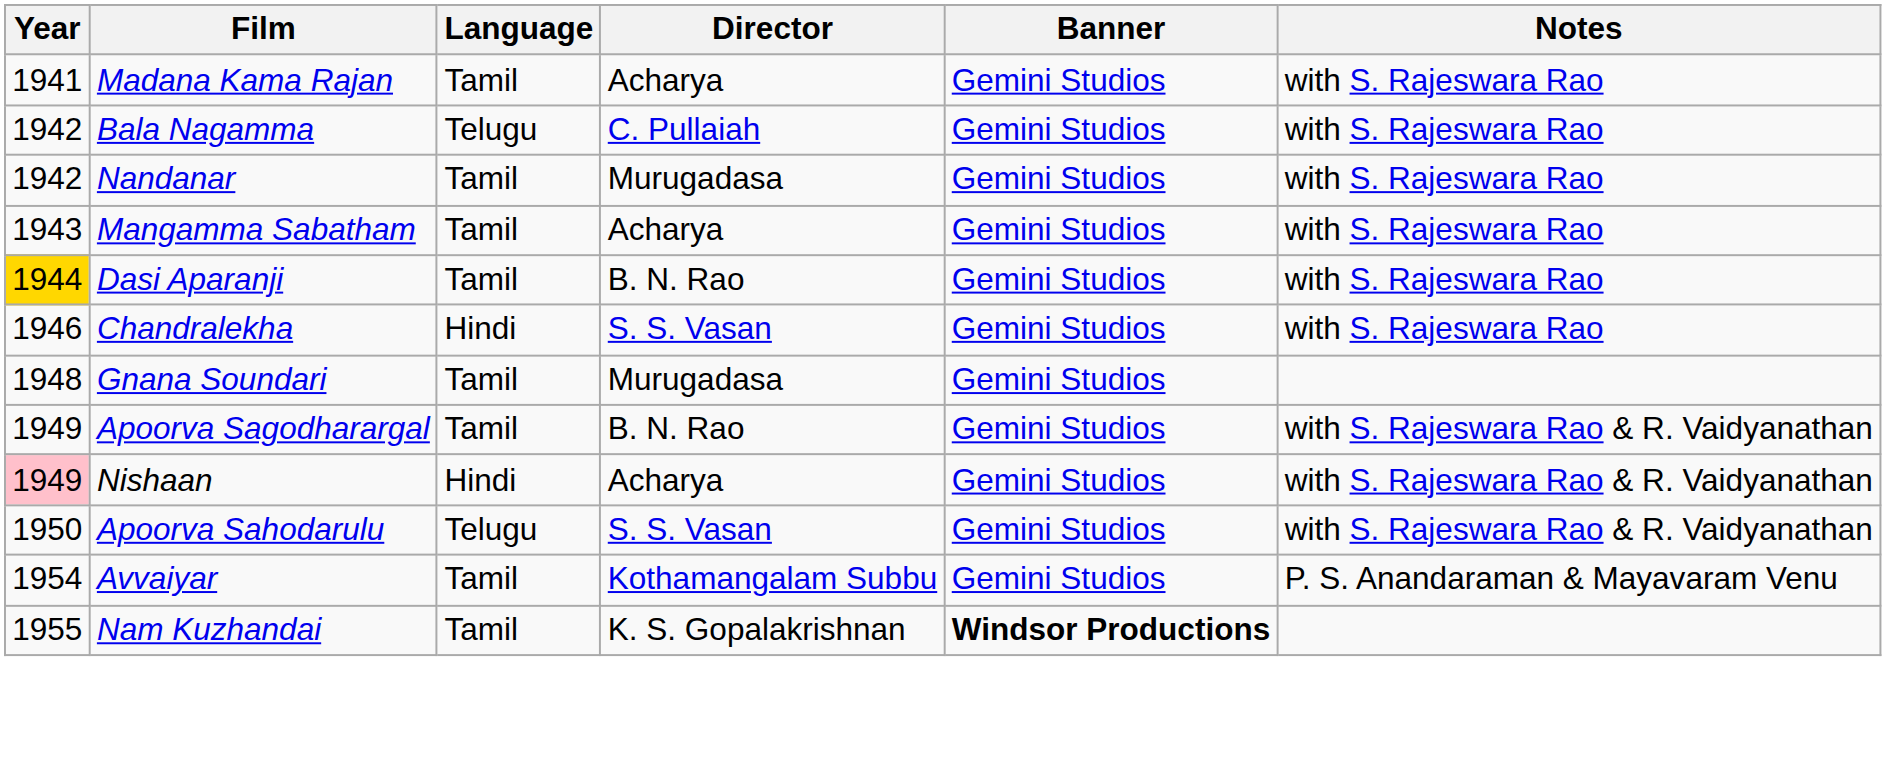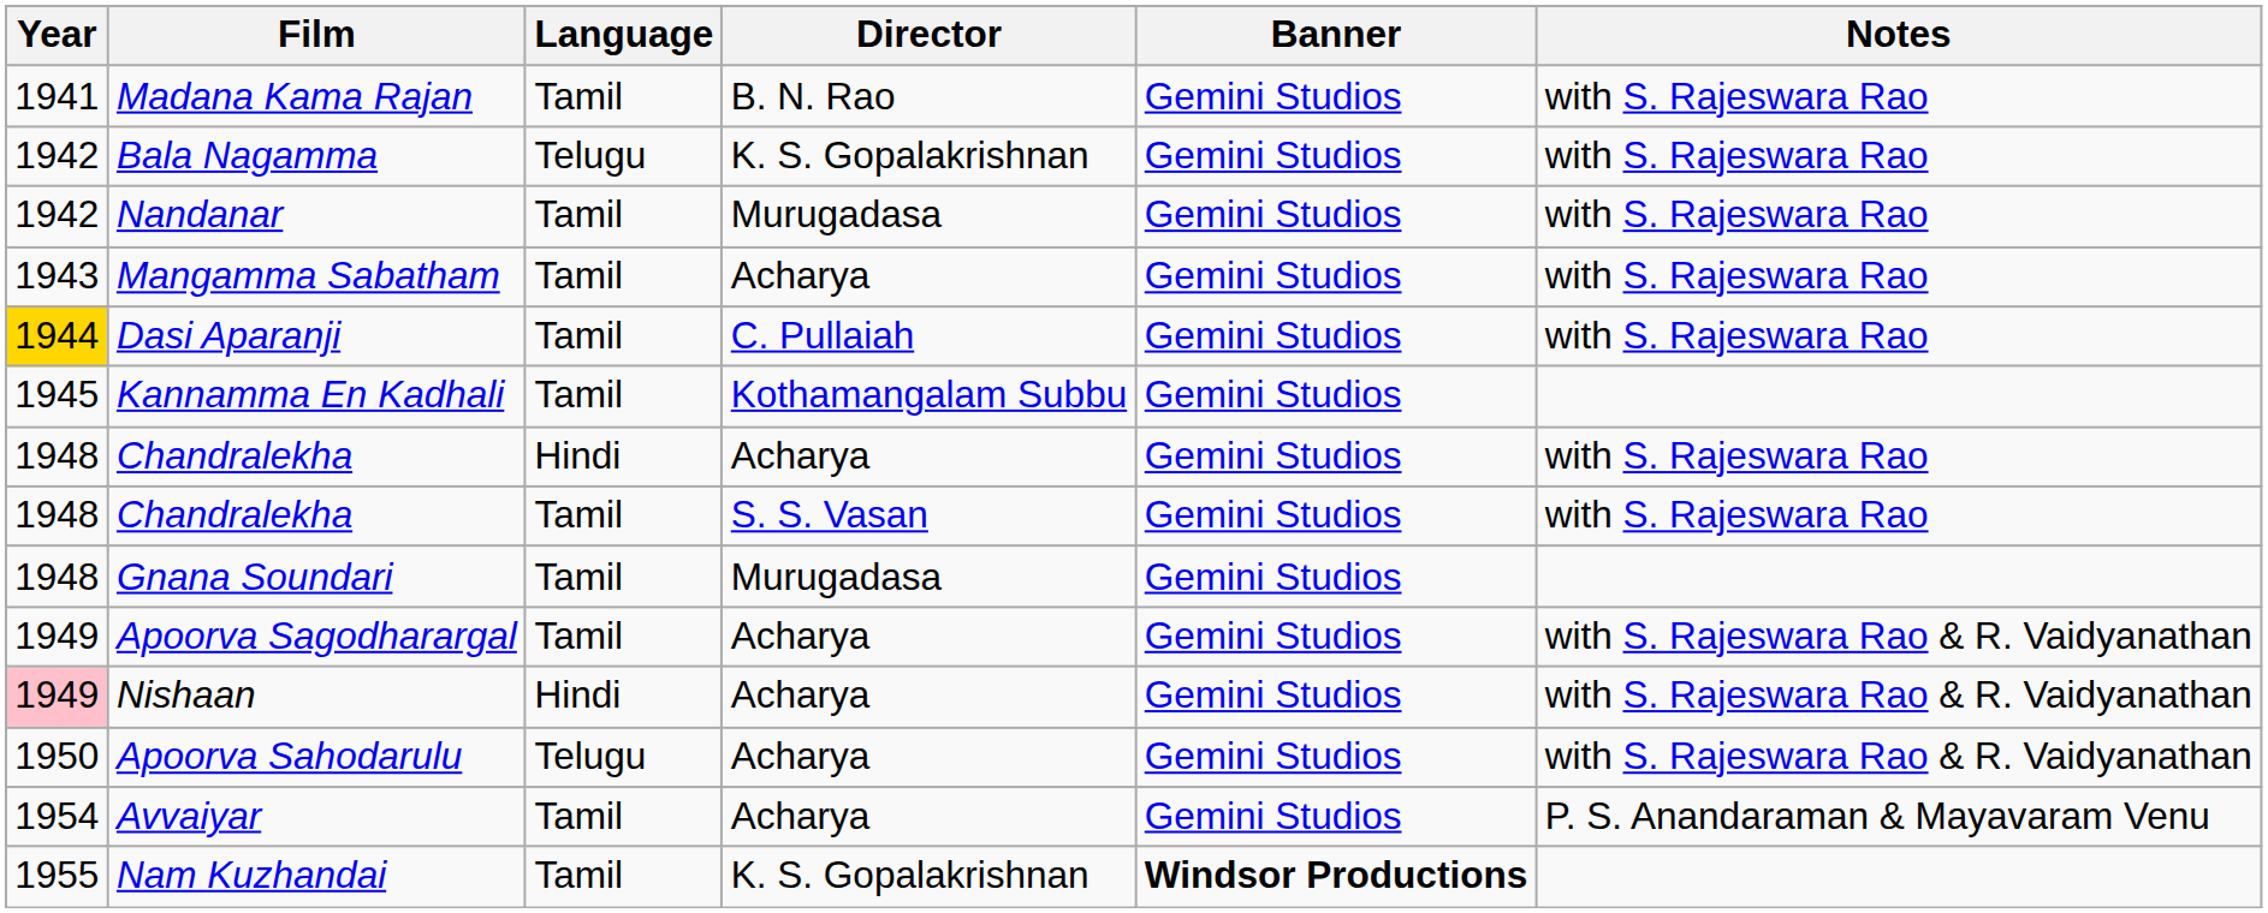 <table class="wikitable sortable">
 <tr>
 <th>Year</th>
 <th>Film</th>
 <th>Language</th>
 <th>Director</th>
 <th>Banner</th>
 <th>Notes</th>
 </tr>
 <tr>
 <td>1941</td>
 <td><em><a href='#'>Madana Kama Rajan</a></em></td>
 <td>Tamil</td>
-<td>Acharya</td>
+<td>B. N. Rao</td>
 <td><a href='#'>Gemini Studios</a></td>
 <td>with <a href='#'>S. Rajeswara Rao</a></td>
 </tr>
 <tr>
 <td>1942</td>
 <td><em><a href='#'>Bala Nagamma</a></em></td>
 <td>Telugu</td>
-<td><a href='#'>C. Pullaiah</a></td>
+<td>K. S. Gopalakrishnan</td>
 <td><a href='#'>Gemini Studios</a></td>
 <td>with <a href='#'>S. Rajeswara Rao</a></td>
 </tr>
 <tr>
 <td>1942</td>
 <td><em><a href='#'>Nandanar</a></em></td>
 <td>Tamil</td>
 <td>Murugadasa</td>
 <td><a href='#'>Gemini Studios</a></td>
 <td>with <a href='#'>S. Rajeswara Rao</a></td>
 </tr>
 <tr>
 <td>1943</td>
 <td><em><a href='#'>Mangamma Sabatham</a></em></td>
 <td>Tamil</td>
 <td>Acharya</td>
 <td><a href='#'>Gemini Studios</a></td>
 <td>with <a href='#'>S. Rajeswara Rao</a></td>
 </tr>
 <tr>
 <td style="background: gold;">1944</td>
 <td><em><a href='#'>Dasi Aparanji</a></em></td>
 <td>Tamil</td>
-<td>B. N. Rao</td>
+<td><a href='#'>C. Pullaiah</a></td>
 <td><a href='#'>Gemini Studios</a></td>
 <td>with <a href='#'>S. Rajeswara Rao</a></td>
 </tr>
 <tr>
-<td>1946</td>
+<td>1945</td>
+<td><em><a href='#'>Kannamma En Kadhali</a></em></td>
+<td>Tamil</td>
+<td><a href='#'>Kothamangalam Subbu</a></td>
+<td><a href='#'>Gemini Studios</a></td>
+<td></td>
+</tr>
+<tr>
+<td>1948</td>
 <td><em><a href='#'>Chandralekha</a></em></td>
 <td>Hindi</td>
+<td>Acharya</td>
+<td><a href='#'>Gemini Studios</a></td>
+<td>with <a href='#'>S. Rajeswara Rao</a></td>
+</tr>
+<tr>
+<td>1948</td>
+<td><em><a href='#'>Chandralekha</a></em></td>
+<td>Tamil</td>
 <td><a href='#'>S. S. Vasan</a></td>
 <td><a href='#'>Gemini Studios</a></td>
 <td>with <a href='#'>S. Rajeswara Rao</a></td>
 </tr>
 <tr>
 <td>1948</td>
 <td><em><a href='#'>Gnana Soundari</a></em></td>
 <td>Tamil</td>
 <td>Murugadasa</td>
 <td><a href='#'>Gemini Studios</a></td>
 <td></td>
 </tr>
 <tr>
 <td>1949</td>
 <td><em><a href='#'>Apoorva Sagodharargal</a></em></td>
 <td>Tamil</td>
-<td>B. N. Rao</td>
+<td>Acharya</td>
 <td><a href='#'>Gemini Studios</a></td>
 <td>with <a href='#'>S. Rajeswara Rao</a> & R. Vaidyanathan</td>
 </tr>
 <tr>
 <td style="background: pink;">1949</td>
 <td><em>Nishaan</em></td>
 <td>Hindi</td>
 <td>Acharya</td>
 <td><a href='#'>Gemini Studios</a></td>
 <td>with <a href='#'>S. Rajeswara Rao</a> & R. Vaidyanathan</td>
 </tr>
 <tr>
 <td>1950</td>
 <td><em><a href='#'>Apoorva Sahodarulu</a></em></td>
 <td>Telugu</td>
-<td><a href='#'>S. S. Vasan</a></td>
+<td>Acharya</td>
 <td><a href='#'>Gemini Studios</a></td>
 <td>with <a href='#'>S. Rajeswara Rao</a> & R. Vaidyanathan</td>
 </tr>
 <tr>
 <td>1954</td>
 <td><em><a href='#'>Avvaiyar</a></em></td>
 <td>Tamil</td>
-<td><a href='#'>Kothamangalam Subbu</a></td>
+<td>Acharya</td>
 <td><a href='#'>Gemini Studios</a></td>
 <td>P. S. Anandaraman & Mayavaram Venu</td>
 </tr>
 <tr>
 <td>1955</td>
 <td><em><a href='#'>Nam Kuzhandai</a></em></td>
 <td>Tamil</td>
 <td>K. S. Gopalakrishnan</td>
 <td><strong>Windsor Productions</strong></td>
 <td></td>
 </tr>
 </table>
